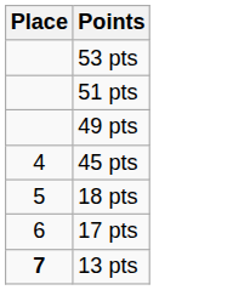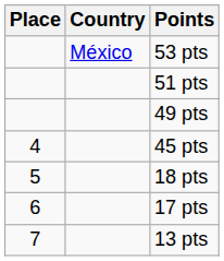 <table class=wikitable>
 <tr>
 <th>Place</th>
+<th>Country</th>
 <th>Points</th>
 </tr>
 <tr>
 <td align=center></td>
+<td> <a href='#'>México</a></td>
 <td>53 pts</td>
 </tr>
 <tr>
 <td align=center></td>
+<td></td>
 <td>51 pts</td>
 </tr>
 <tr>
 <td align=center></td>
+<td></td>
 <td>49 pts</td>
 </tr>
 <tr>
 <td align=center>4</td>
+<td></td>
 <td>45 pts</td>
 </tr>
 <tr>
 <td align=center>5</td>
+<td></td>
 <td>18 pts</td>
 </tr>
 <tr>
 <td align=center>6</td>
+<td></td>
 <td>17 pts</td>
 </tr>
 <tr>
-<td align=center><strong>7</strong></td>
+<td align=center>7</td>
+<td></td>
 <td>13 pts</td>
 </tr>
 </table>
